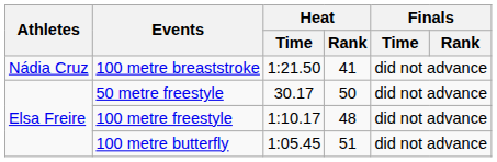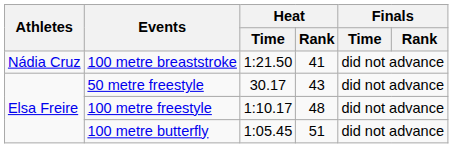 <table class=wikitable style=font-size:90%>
 <tr>
 <th rowspan=2>Athletes</th>
 <th rowspan=2>Events</th>
 <th colspan=2>Heat</th>
 <th colspan=2>Finals</th>
 </tr>
 <tr>
 <th>Time</th>
 <th>Rank</th>
 <th>Time</th>
 <th>Rank</th>
 </tr>
 <tr>
 <td><a href='#'>Nádia Cruz</a></td>
 <td><a href='#'>100 metre breaststroke</a></td>
 <td align=center>1:21.50</td>
 <td align=center>41</td>
 <td align=center colspan=2>did not advance</td>
 </tr>
 <tr>
 <td rowspan=3><a href='#'>Elsa Freire</a></td>
 <td><a href='#'>50 metre freestyle</a></td>
 <td align=center>30.17</td>
-<td align=center>50</td>
+<td align=center>43</td>
 <td align=center colspan=2>did not advance</td>
 </tr>
 <tr>
 <td><a href='#'>100 metre freestyle</a></td>
 <td align=center>1:10.17</td>
 <td align=center>48</td>
 <td align=center colspan=2>did not advance</td>
 </tr>
 <tr>
 <td><a href='#'>100 metre butterfly</a></td>
 <td align=center>1:05.45</td>
 <td align=center>51</td>
 <td align=center colspan=2>did not advance</td>
 </tr>
 </table>
